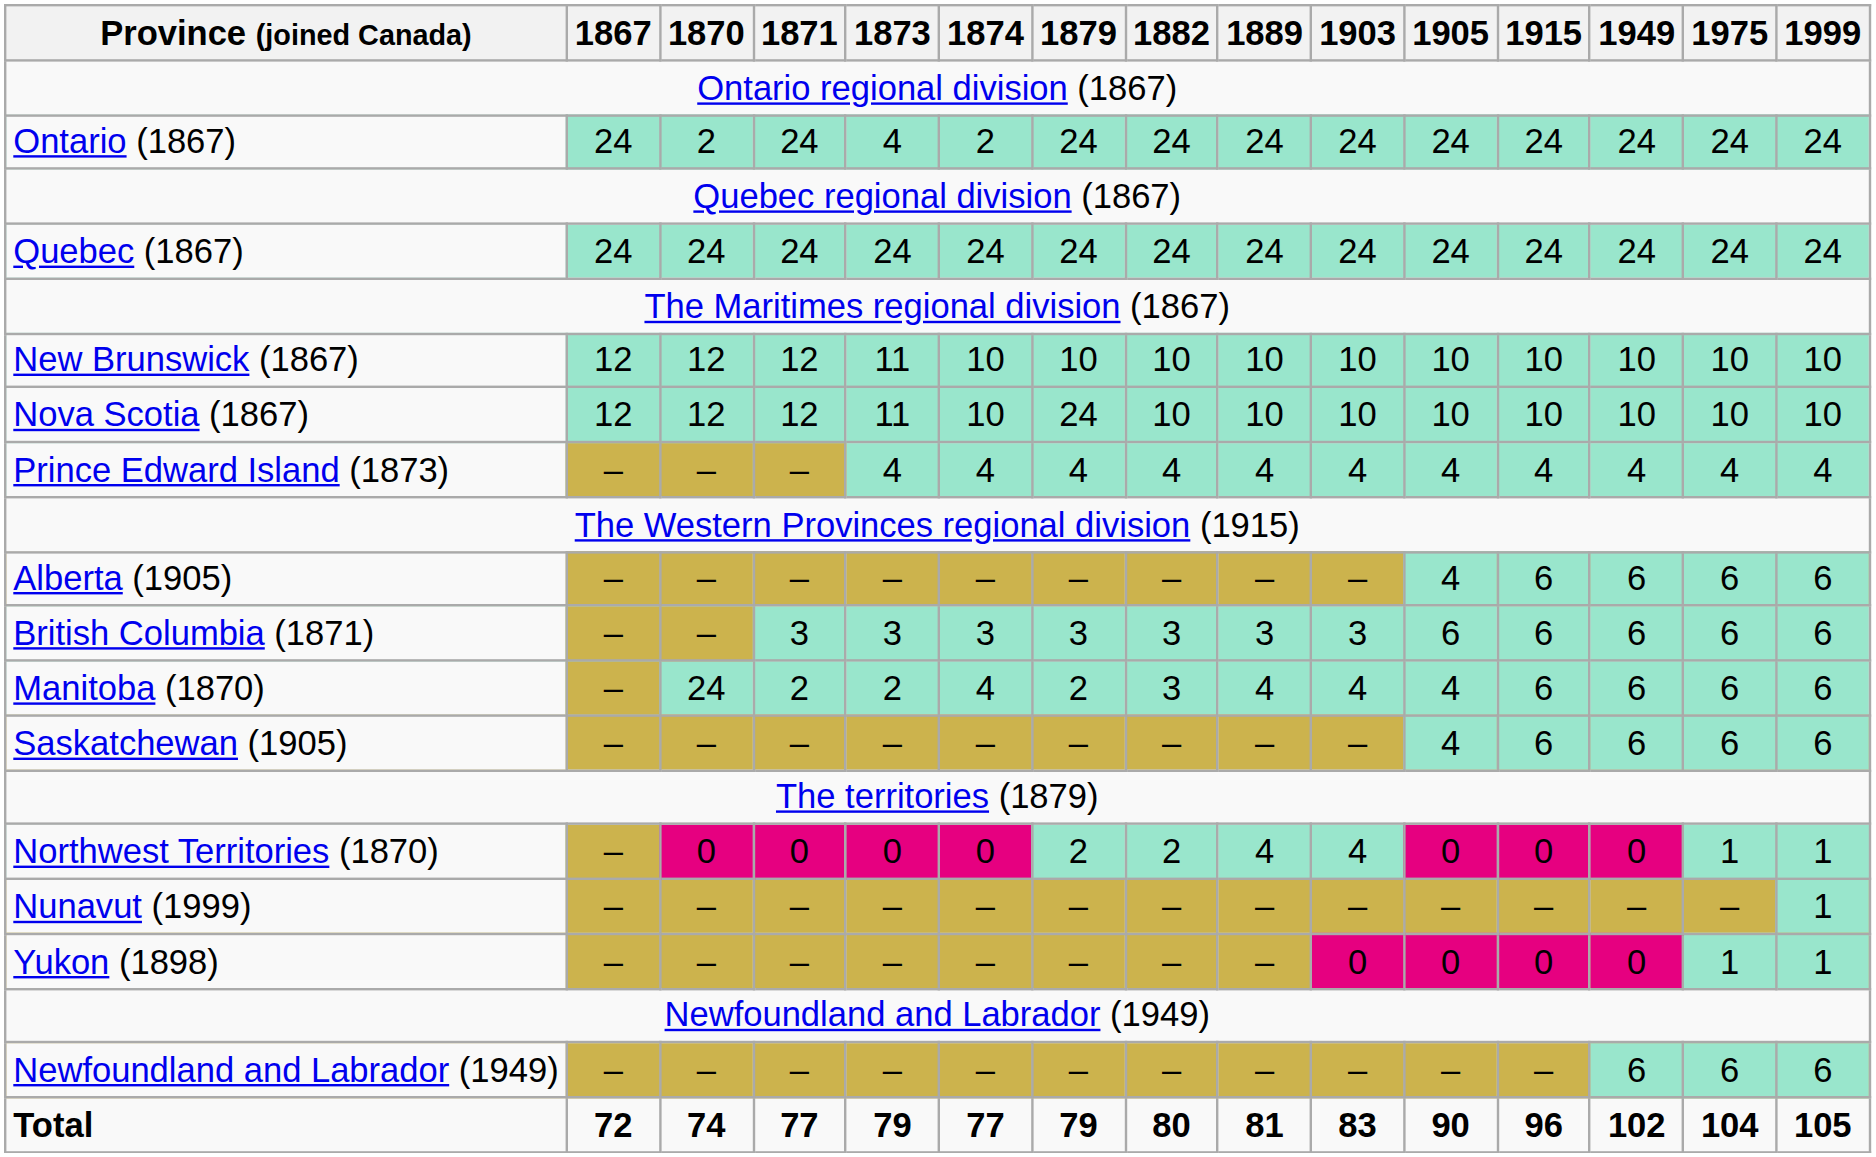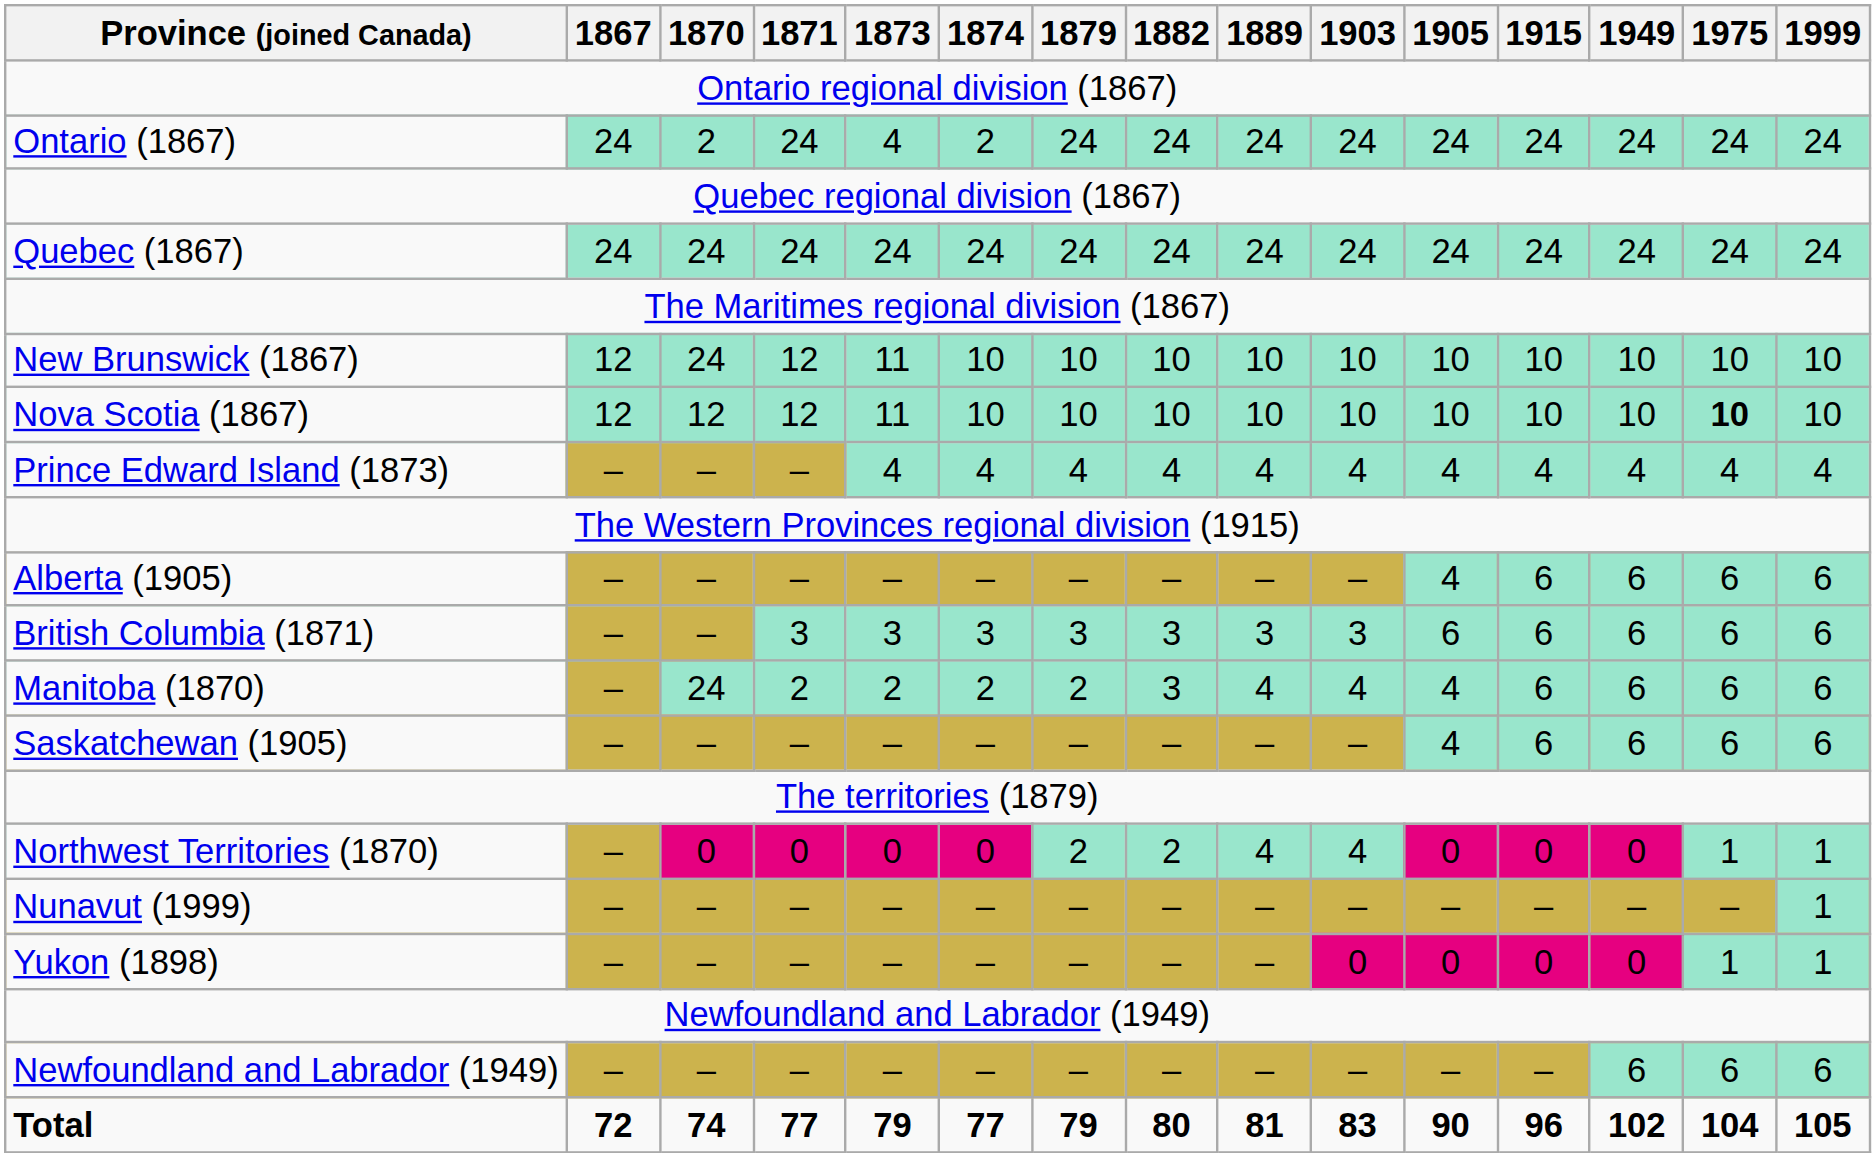 <table class="wikitable" style="font-size: 90%;">
 <tr>
 <th>Province <small>(joined Canada)</small></th>
 <th>1867</th>
 <th>1870</th>
 <th>1871</th>
 <th>1873</th>
 <th>1874</th>
 <th>1879</th>
 <th>1882</th>
 <th>1889</th>
 <th>1903</th>
 <th>1905</th>
 <th>1915</th>
 <th>1949</th>
 <th>1975</th>
 <th>1999</th>
 </tr>
 <tr>
 <td colspan="15" align="center"><a href='#'>Ontario regional division</a> (1867)</td>
 </tr>
 <tr align="center" bgcolor="#99E6CC">
 <td align="left" bgcolor="#f9f9f9"><a href='#'>Ontario</a> (1867)</td>
 <td>24</td>
 <td>2</td>
 <td>24</td>
 <td>4</td>
 <td>2</td>
 <td>24</td>
 <td>24</td>
 <td>24</td>
 <td>24</td>
 <td>24</td>
 <td>24</td>
 <td>24</td>
 <td>24</td>
 <td>24</td>
 </tr>
 <tr>
 <td colspan="15" align="center"><a href='#'>Quebec regional division</a> (1867)</td>
 </tr>
 <tr align="center" bgcolor="#99E6CC">
 <td align="left" bgcolor="#f9f9f9"><a href='#'>Quebec</a> (1867)</td>
 <td>24</td>
 <td>24</td>
 <td>24</td>
 <td>24</td>
 <td>24</td>
 <td>24</td>
 <td>24</td>
 <td>24</td>
 <td>24</td>
 <td>24</td>
 <td>24</td>
 <td>24</td>
 <td>24</td>
 <td>24</td>
 </tr>
 <tr>
 <td colspan="15" align="center"><a href='#'>The Maritimes regional division</a> (1867)</td>
 </tr>
 <tr align="center" bgcolor="#99E6CC">
 <td align="left" bgcolor="#f9f9f9"><a href='#'>New Brunswick</a> (1867)</td>
 <td>12</td>
-<td>12</td>
+<td>24</td>
 <td>12</td>
 <td>11</td>
 <td>10</td>
 <td>10</td>
 <td>10</td>
 <td>10</td>
 <td>10</td>
 <td>10</td>
 <td>10</td>
 <td>10</td>
 <td>10</td>
 <td>10</td>
 </tr>
 <tr align="center" bgcolor="#99E6CC">
 <td align="left" bgcolor="#f9f9f9"><a href='#'>Nova Scotia</a> (1867)</td>
 <td>12</td>
 <td>12</td>
 <td>12</td>
 <td>11</td>
 <td>10</td>
-<td>24</td>
 <td>10</td>
 <td>10</td>
 <td>10</td>
 <td>10</td>
 <td>10</td>
 <td>10</td>
 <td>10</td>
+<td><strong>10</strong></td>
 <td>10</td>
 </tr>
 <tr align="center" bgcolor="#99E6CC">
 <td align="left" bgcolor="#f9f9f9"><a href='#'>Prince Edward Island</a> (1873)</td>
 <td bgcolor="#CCB34D">–</td>
 <td bgcolor="#CCB34D">–</td>
 <td bgcolor="#CCB34D">–</td>
 <td>4</td>
 <td>4</td>
 <td>4</td>
 <td>4</td>
 <td>4</td>
 <td>4</td>
 <td>4</td>
 <td>4</td>
 <td>4</td>
 <td>4</td>
 <td>4</td>
 </tr>
 <tr>
 <td colspan="15" align="center"><a href='#'>The Western Provinces regional division</a> (1915)</td>
 </tr>
 <tr align="center" bgcolor="#CCB34D">
 <td align="left" bgcolor="#f9f9f9"><a href='#'>Alberta</a> (1905)</td>
 <td>–</td>
 <td>–</td>
 <td>–</td>
 <td>–</td>
 <td>–</td>
 <td>–</td>
 <td>–</td>
 <td>–</td>
 <td>–</td>
 <td bgcolor="#99E6CC">4</td>
 <td bgcolor="#99E6CC">6</td>
 <td bgcolor="#99E6CC">6</td>
 <td bgcolor="#99E6CC">6</td>
 <td bgcolor="#99E6CC">6</td>
 </tr>
 <tr align="center" bgcolor="#99E6CC">
 <td align="left" bgcolor="#f9f9f9"><a href='#'>British Columbia</a> (1871)</td>
 <td bgcolor="#CCB34D">–</td>
 <td bgcolor="#CCB34D">–</td>
 <td>3</td>
 <td>3</td>
 <td>3</td>
 <td>3</td>
 <td>3</td>
 <td>3</td>
 <td>3</td>
 <td>6</td>
 <td>6</td>
 <td>6</td>
 <td>6</td>
 <td>6</td>
 </tr>
 <tr align="center" bgcolor="#99E6CC">
 <td align="left" bgcolor="#f9f9f9"><a href='#'>Manitoba</a> (1870)</td>
 <td bgcolor="#CCB34D">–</td>
 <td>24</td>
 <td>2</td>
 <td>2</td>
-<td>4</td>
+<td>2</td>
 <td>2</td>
 <td>3</td>
 <td>4</td>
 <td>4</td>
 <td>4</td>
 <td>6</td>
 <td>6</td>
 <td>6</td>
 <td>6</td>
 </tr>
 <tr align="center" bgcolor="#CCB34D">
 <td align="left" bgcolor="#f9f9f9"><a href='#'>Saskatchewan</a> (1905)</td>
 <td>–</td>
 <td>–</td>
 <td>–</td>
 <td>–</td>
 <td>–</td>
 <td>–</td>
 <td>–</td>
 <td>–</td>
 <td>–</td>
 <td bgcolor="#99E6CC">4</td>
 <td bgcolor="#99E6CC">6</td>
 <td bgcolor="#99E6CC">6</td>
 <td bgcolor="#99E6CC">6</td>
 <td bgcolor="#99E6CC">6</td>
 </tr>
 <tr>
 <td colspan="15" align="center"><a href='#'>The territories</a> (1879)</td>
 </tr>
 <tr align="center" bgcolor="#99E6CC">
 <td align="left" bgcolor="#f9f9f9"><a href='#'>Northwest Territories</a> (1870)</td>
 <td bgcolor="#CCB34D">–</td>
 <td bgcolor="#E60080">0</td>
 <td bgcolor="#E60080">0</td>
 <td bgcolor="#E60080">0</td>
 <td bgcolor="#E60080">0</td>
 <td>2</td>
 <td>2</td>
 <td>4</td>
 <td>4</td>
 <td bgcolor="#E60080">0</td>
 <td bgcolor="#E60080">0</td>
 <td bgcolor="#E60080">0</td>
 <td bgcolor="#99E6CC">1</td>
 <td bgcolor="#99E6CC">1</td>
 </tr>
 <tr align="center" bgcolor="#CCB34D">
 <td align="left" bgcolor="#f9f9f9"><a href='#'>Nunavut</a> (1999)</td>
 <td>–</td>
 <td>–</td>
 <td>–</td>
 <td>–</td>
 <td>–</td>
 <td>–</td>
 <td>–</td>
 <td>–</td>
 <td>–</td>
 <td>–</td>
 <td>–</td>
 <td>–</td>
 <td>–</td>
 <td bgcolor="#99E6CC">1</td>
 </tr>
 <tr align="center" bgcolor="#CCB34D">
 <td align="left" bgcolor="#f9f9f9"><a href='#'>Yukon</a> (1898)</td>
 <td>–</td>
 <td>–</td>
 <td>–</td>
 <td>–</td>
 <td>–</td>
 <td>–</td>
 <td>–</td>
 <td>–</td>
 <td bgcolor="#E60080">0</td>
 <td bgcolor="#E60080">0</td>
 <td bgcolor="#E60080">0</td>
 <td bgcolor="#E60080">0</td>
 <td bgcolor="#99E6CC">1</td>
 <td bgcolor="#99E6CC">1</td>
 </tr>
 <tr>
 <td colspan="15" align="center"><a href='#'>Newfoundland and Labrador</a> (1949)</td>
 </tr>
 <tr align="center" bgcolor="#CCB34D">
 <td align="left" bgcolor="#f9f9f9"><a href='#'>Newfoundland and Labrador</a> (1949)</td>
 <td>–</td>
 <td>–</td>
 <td>–</td>
 <td>–</td>
 <td>–</td>
 <td>–</td>
 <td>–</td>
 <td>–</td>
 <td>–</td>
 <td>–</td>
 <td>–</td>
 <td bgcolor="#99E6CC">6</td>
 <td bgcolor="#99E6CC">6</td>
 <td bgcolor="#99E6CC">6</td>
 </tr>
 <tr align="center" style="font-weight: bold">
 <td align="left">Total</td>
 <td>72</td>
 <td>74</td>
 <td>77</td>
 <td>79</td>
 <td>77</td>
 <td>79</td>
 <td>80</td>
 <td>81</td>
 <td>83</td>
 <td>90</td>
 <td>96</td>
 <td>102</td>
 <td>104</td>
 <td>105</td>
 </tr>
 </table>
